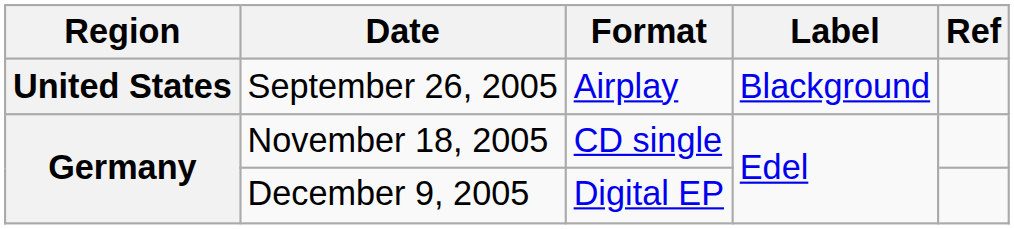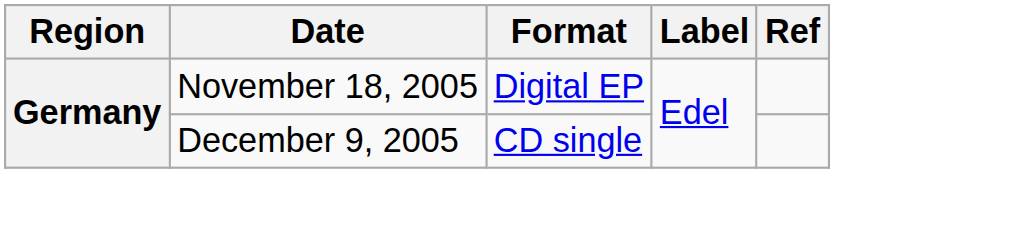 <table class="wikitable plainrowheaders">
 <tr>
 <th scope="col">Region</th>
 <th scope="col">Date</th>
 <th scope="col">Format</th>
 <th scope="col">Label</th>
 <th scope="col">Ref</th>
 </tr>
 <tr>
-<th scope="row">United States</th>
-<td align="left">September 26, 2005</td>
-<td align="left"><a href='#'>Airplay</a></td>
-<td align="left"><a href='#'>Blackground</a></td>
-<td></td>
-</tr>
-<tr>
 <th scope="row" rowspan="2">Germany</th>
 <td align="left">November 18, 2005</td>
-<td align="left"><a href='#'>CD single</a></td>
+<td align="left"><a href='#'>Digital EP</a></td>
 <td align="left" rowspan="2"><a href='#'>Edel</a></td>
 <td></td>
 </tr>
 <tr>
 <td align="left">December 9, 2005</td>
-<td align="left"><a href='#'>Digital EP</a></td>
+<td align="left"><a href='#'>CD single</a></td>
 <td></td>
 </tr>
 </table>
